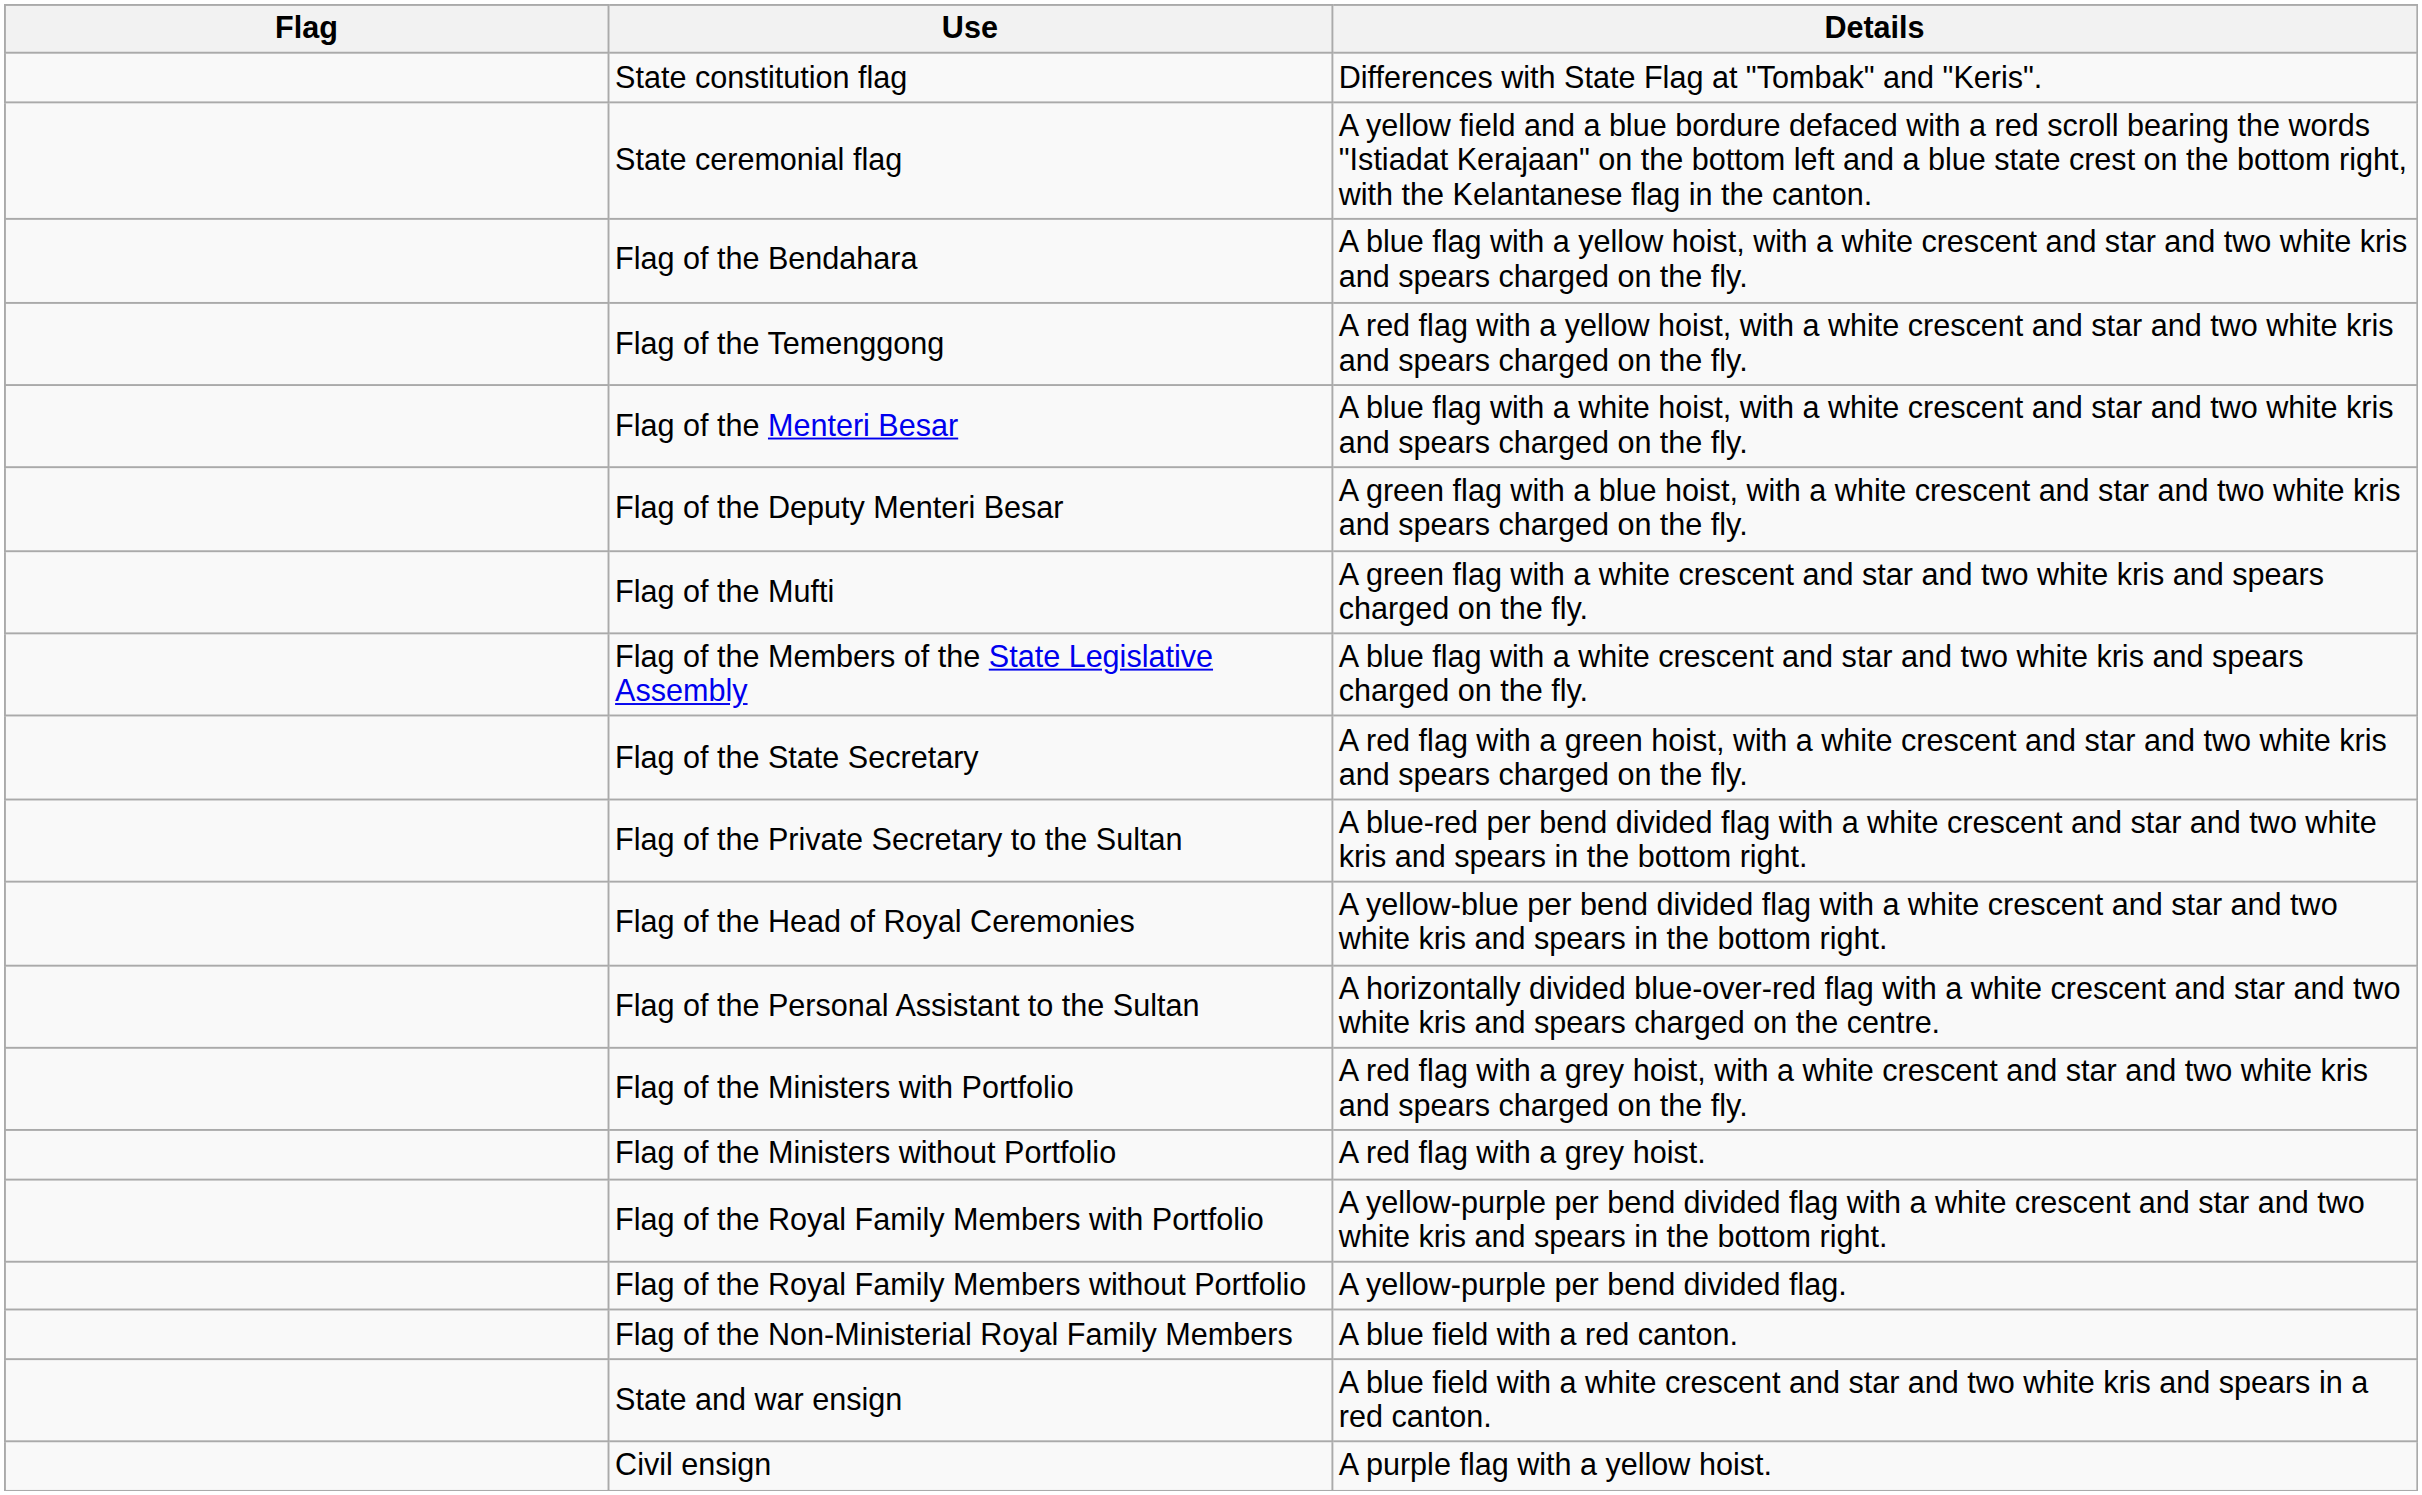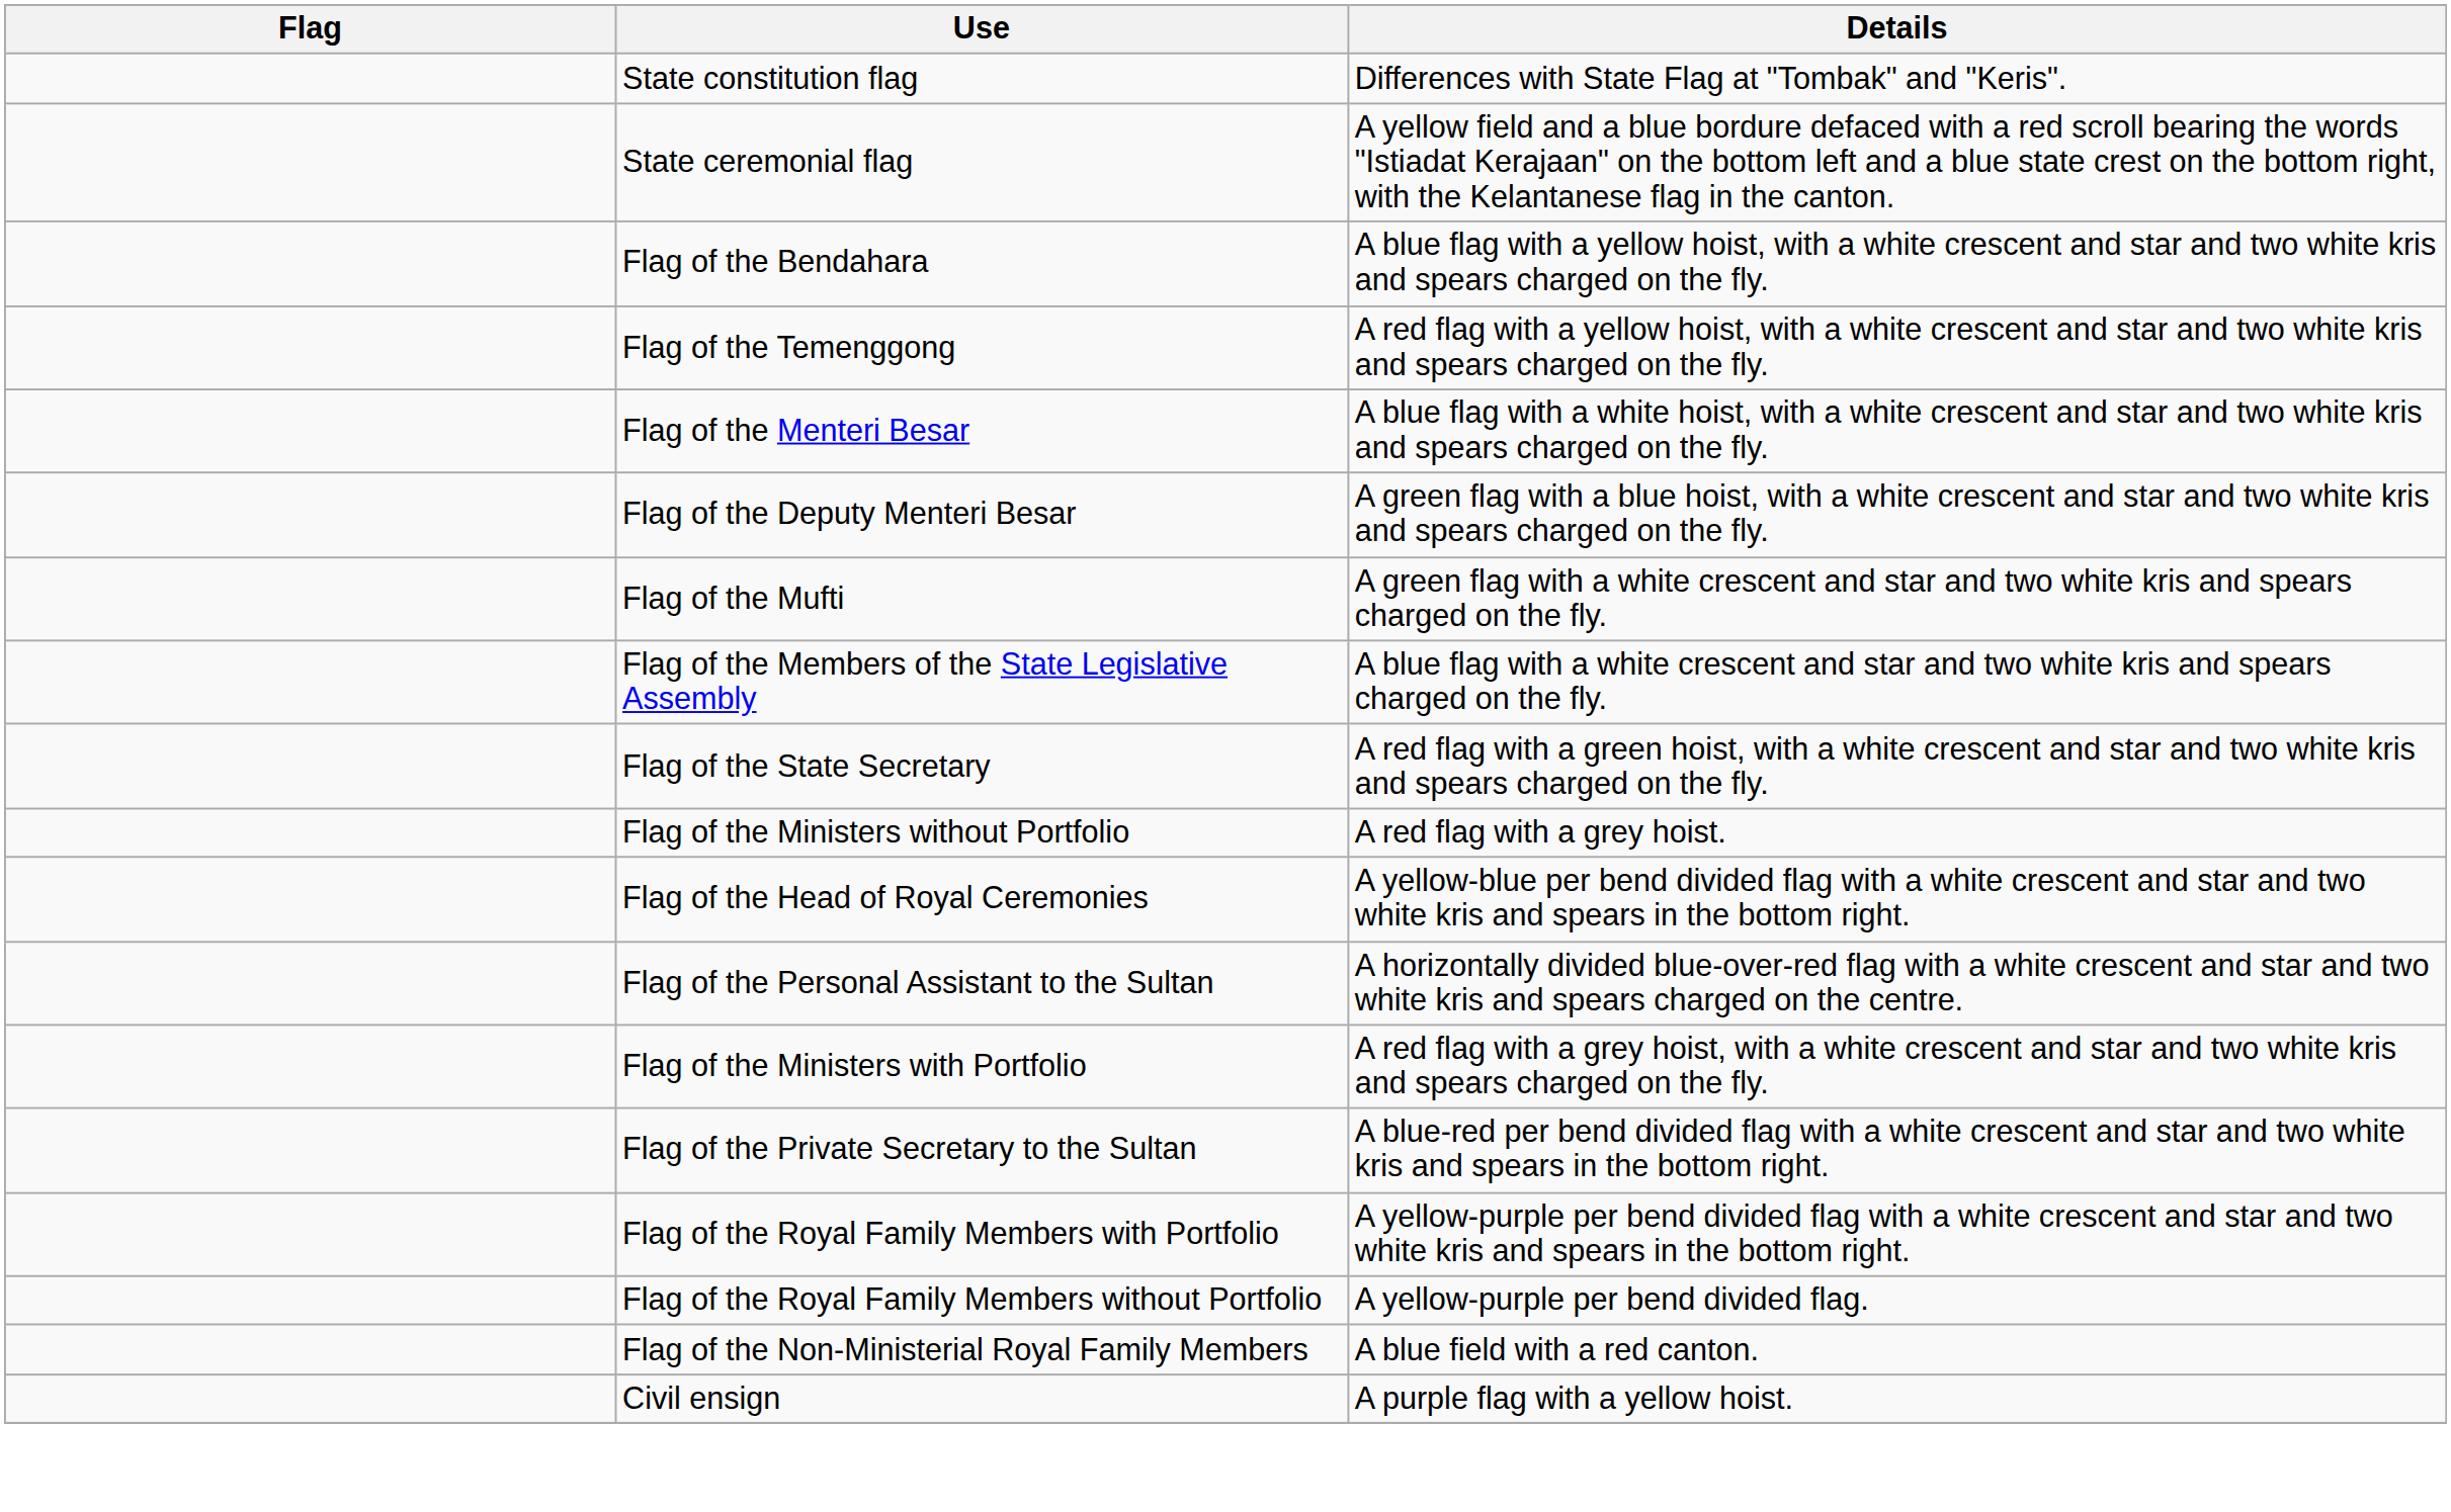 <table class="wikitable" width="100%">
 <tr>
 <th width = "25%">Flag</th>
 <th width = "30%">Use</th>
 <th width = "45%">Details</th>
 </tr>
 <tr>
 <td></td>
 <td>State constitution flag</td>
 <td>Differences with State Flag at "Tombak" and "Keris".</td>
 </tr>
 <tr>
 <td></td>
 <td>State ceremonial flag</td>
 <td>A yellow field and a blue bordure defaced with a red scroll bearing the words "Istiadat Kerajaan" on the bottom left and a blue state crest on the bottom right, with the Kelantanese flag in the canton.</td>
 </tr>
 <tr>
 <td></td>
 <td>Flag of the Bendahara</td>
 <td>A blue flag with a yellow hoist, with a white crescent and star and two white kris and spears charged on the fly.</td>
 </tr>
 <tr>
 <td></td>
 <td>Flag of the Temenggong</td>
 <td>A red flag with a yellow hoist, with a white crescent and star and two white kris and spears charged on the fly.</td>
 </tr>
 <tr>
 <td></td>
 <td>Flag of the <a href='#'>Menteri Besar</a></td>
 <td>A blue flag with a white hoist, with a white crescent and star and two white kris and spears charged on the fly.</td>
 </tr>
 <tr>
 <td></td>
 <td>Flag of the Deputy Menteri Besar</td>
 <td>A green flag with a blue hoist, with a white crescent and star and two white kris and spears charged on the fly.</td>
 </tr>
 <tr>
 <td></td>
 <td>Flag of the Mufti</td>
 <td>A green flag with a white crescent and star and two white kris and spears charged on the fly.</td>
 </tr>
 <tr>
 <td></td>
 <td>Flag of the Members of the <a href='#'>State Legislative Assembly</a></td>
 <td>A blue flag with a white crescent and star and two white kris and spears charged on the fly.</td>
 </tr>
 <tr>
 <td></td>
 <td>Flag of the State Secretary</td>
 <td>A red flag with a green hoist, with a white crescent and star and two white kris and spears charged on the fly.</td>
 </tr>
 <tr>
 <td></td>
-<td>Flag of the Private Secretary to the Sultan</td>
-<td>A blue-red per bend divided flag with a white crescent and star and two white kris and spears in the bottom right.</td>
+<td>Flag of the Ministers without Portfolio</td>
+<td>A red flag with a grey hoist.</td>
 </tr>
 <tr>
 <td></td>
 <td>Flag of the Head of Royal Ceremonies</td>
 <td>A yellow-blue per bend divided flag with a white crescent and star and two white kris and spears in the bottom right.</td>
 </tr>
 <tr>
 <td></td>
 <td>Flag of the Personal Assistant to the Sultan</td>
 <td>A horizontally divided blue-over-red flag with a white crescent and star and two white kris and spears charged on the centre.</td>
 </tr>
 <tr>
 <td></td>
 <td>Flag of the Ministers with Portfolio</td>
 <td>A red flag with a grey hoist, with a white crescent and star and two white kris and spears charged on the fly.</td>
 </tr>
 <tr>
 <td></td>
-<td>Flag of the Ministers without Portfolio</td>
-<td>A red flag with a grey hoist.</td>
+<td>Flag of the Private Secretary to the Sultan</td>
+<td>A blue-red per bend divided flag with a white crescent and star and two white kris and spears in the bottom right.</td>
 </tr>
 <tr>
 <td></td>
 <td>Flag of the Royal Family Members with Portfolio</td>
 <td>A yellow-purple per bend divided flag with a white crescent and star and two white kris and spears in the bottom right.</td>
 </tr>
 <tr>
 <td></td>
 <td>Flag of the Royal Family Members without Portfolio</td>
 <td>A yellow-purple per bend divided flag.</td>
 </tr>
 <tr>
 <td></td>
 <td>Flag of the Non-Ministerial Royal Family Members</td>
 <td>A blue field with a red canton.</td>
 </tr>
 <tr>
 <td></td>
-<td>State and war ensign</td>
-<td>A blue field with a white crescent and star and two white kris and spears in a red canton.</td>
-</tr>
-<tr>
-<td></td>
 <td>Civil ensign</td>
 <td>A purple flag with a yellow hoist.</td>
 </tr>
 <tr>
 </tr>
 </table>
